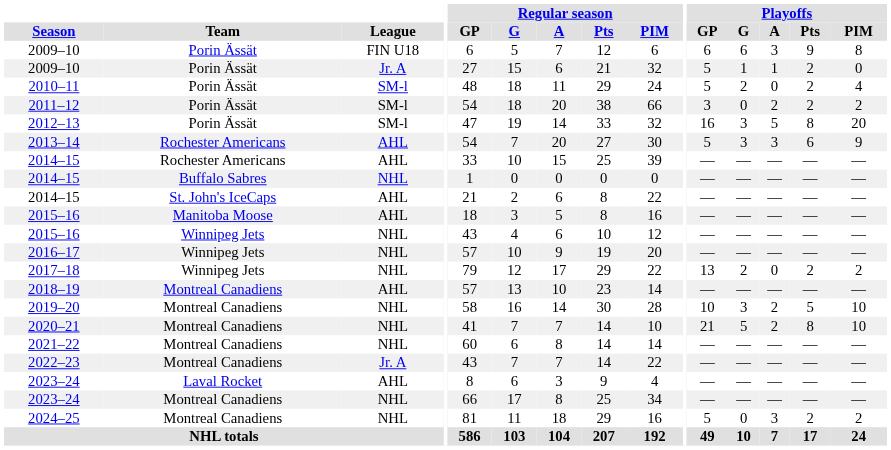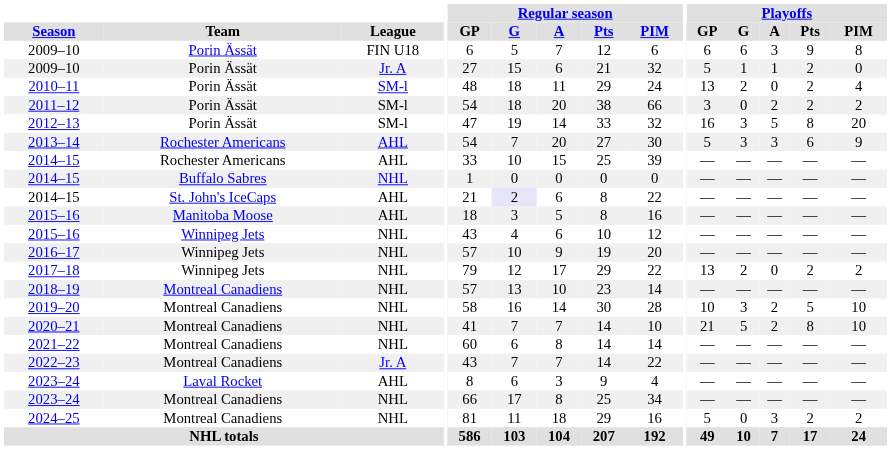 <table border="0" cellpadding="1" cellspacing="0" style="text-align:center; width:60em;">
 <tr bgcolor="#e0e0e0">
 <th colspan="3" bgcolor="#ffffff"></th>
 <th rowspan="99" bgcolor="#ffffff"></th>
 <th colspan="5"><a href='#'>Regular season</a></th>
 <th rowspan="99" bgcolor="#ffffff"></th>
 <th colspan="5"><a href='#'>Playoffs</a></th>
 </tr>
 <tr bgcolor="#e0e0e0">
 <th><a href='#'>Season</a></th>
 <th>Team</th>
 <th>League</th>
 <th>GP</th>
 <th><a href='#'>G</a></th>
 <th><a href='#'>A</a></th>
 <th><a href='#'>Pts</a></th>
 <th><a href='#'>PIM</a></th>
 <th>GP</th>
 <th>G</th>
 <th>A</th>
 <th>Pts</th>
 <th>PIM</th>
 </tr>
 <tr>
 <td>2009–10</td>
 <td><a href='#'>Porin Ässät</a></td>
 <td>FIN U18</td>
 <td>6</td>
 <td>5</td>
 <td>7</td>
 <td>12</td>
 <td>6</td>
 <td>6</td>
 <td>6</td>
 <td>3</td>
 <td>9</td>
 <td>8</td>
 </tr>
 <tr bgcolor="#f0f0f0">
 <td>2009–10</td>
 <td>Porin Ässät</td>
 <td><a href='#'>Jr. A</a></td>
 <td>27</td>
 <td>15</td>
 <td>6</td>
 <td>21</td>
 <td>32</td>
 <td>5</td>
 <td>1</td>
 <td>1</td>
 <td>2</td>
 <td>0</td>
 </tr>
 <tr>
 <td><a href='#'>2010–11</a></td>
 <td>Porin Ässät</td>
 <td><a href='#'>SM-l</a></td>
 <td>48</td>
 <td>18</td>
 <td>11</td>
 <td>29</td>
 <td>24</td>
-<td>5</td>
+<td>13</td>
 <td>2</td>
 <td>0</td>
 <td>2</td>
 <td>4</td>
 </tr>
 <tr bgcolor="#f0f0f0">
 <td><a href='#'>2011–12</a></td>
 <td>Porin Ässät</td>
 <td>SM-l</td>
 <td>54</td>
 <td>18</td>
 <td>20</td>
 <td>38</td>
 <td>66</td>
 <td>3</td>
 <td>0</td>
 <td>2</td>
 <td>2</td>
 <td>2</td>
 </tr>
 <tr>
 <td><a href='#'>2012–13</a></td>
 <td>Porin Ässät</td>
 <td>SM-l</td>
 <td>47</td>
 <td>19</td>
 <td>14</td>
 <td>33</td>
 <td>32</td>
 <td>16</td>
 <td>3</td>
 <td>5</td>
 <td>8</td>
 <td>20</td>
 </tr>
 <tr bgcolor="#f0f0f0">
 <td><a href='#'>2013–14</a></td>
 <td><a href='#'>Rochester Americans</a></td>
 <td><a href='#'>AHL</a></td>
 <td>54</td>
 <td>7</td>
 <td>20</td>
 <td>27</td>
 <td>30</td>
 <td>5</td>
 <td>3</td>
 <td>3</td>
 <td>6</td>
 <td>9</td>
 </tr>
 <tr>
 <td><a href='#'>2014–15</a></td>
 <td>Rochester Americans</td>
 <td>AHL</td>
 <td>33</td>
 <td>10</td>
 <td>15</td>
 <td>25</td>
 <td>39</td>
 <td>—</td>
 <td>—</td>
 <td>—</td>
 <td>—</td>
 <td>—</td>
 </tr>
 <tr bgcolor="#f0f0f0">
 <td><a href='#'>2014–15</a></td>
 <td><a href='#'>Buffalo Sabres</a></td>
 <td><a href='#'>NHL</a></td>
 <td>1</td>
 <td>0</td>
 <td>0</td>
 <td>0</td>
 <td>0</td>
 <td>—</td>
 <td>—</td>
 <td>—</td>
 <td>—</td>
 <td>—</td>
 </tr>
 <tr>
 <td>2014–15</td>
 <td><a href='#'>St. John's IceCaps</a></td>
 <td>AHL</td>
 <td>21</td>
-<td>2</td>
+<td style="background: lavender;">2</td>
 <td>6</td>
 <td>8</td>
 <td>22</td>
 <td>—</td>
 <td>—</td>
 <td>—</td>
 <td>—</td>
 <td>—</td>
 </tr>
 <tr bgcolor="#f0f0f0">
 <td><a href='#'>2015–16</a></td>
 <td><a href='#'>Manitoba Moose</a></td>
 <td>AHL</td>
 <td>18</td>
 <td>3</td>
 <td>5</td>
 <td>8</td>
 <td>16</td>
 <td>—</td>
 <td>—</td>
 <td>—</td>
 <td>—</td>
 <td>—</td>
 </tr>
 <tr>
 <td><a href='#'>2015–16</a></td>
 <td><a href='#'>Winnipeg Jets</a></td>
 <td>NHL</td>
 <td>43</td>
 <td>4</td>
 <td>6</td>
 <td>10</td>
 <td>12</td>
 <td>—</td>
 <td>—</td>
 <td>—</td>
 <td>—</td>
 <td>—</td>
 </tr>
 <tr bgcolor="#f0f0f0">
 <td><a href='#'>2016–17</a></td>
 <td>Winnipeg Jets</td>
 <td>NHL</td>
 <td>57</td>
 <td>10</td>
 <td>9</td>
 <td>19</td>
 <td>20</td>
 <td>—</td>
 <td>—</td>
 <td>—</td>
 <td>—</td>
 <td>—</td>
 </tr>
 <tr>
 <td><a href='#'>2017–18</a></td>
 <td>Winnipeg Jets</td>
 <td>NHL</td>
 <td>79</td>
 <td>12</td>
 <td>17</td>
 <td>29</td>
 <td>22</td>
 <td>13</td>
 <td>2</td>
 <td>0</td>
 <td>2</td>
 <td>2</td>
 </tr>
 <tr bgcolor="#f0f0f0">
 <td><a href='#'>2018–19</a></td>
 <td><a href='#'>Montreal Canadiens</a></td>
-<td>AHL</td>
+<td>NHL</td>
 <td>57</td>
 <td>13</td>
 <td>10</td>
 <td>23</td>
 <td>14</td>
 <td>—</td>
 <td>—</td>
 <td>—</td>
 <td>—</td>
 <td>—</td>
 </tr>
 <tr>
 <td><a href='#'>2019–20</a></td>
 <td>Montreal Canadiens</td>
 <td>NHL</td>
 <td>58</td>
 <td>16</td>
 <td>14</td>
 <td>30</td>
 <td>28</td>
 <td>10</td>
 <td>3</td>
 <td>2</td>
 <td>5</td>
 <td>10</td>
 </tr>
 <tr bgcolor="#f0f0f0">
 <td><a href='#'>2020–21</a></td>
 <td>Montreal Canadiens</td>
 <td>NHL</td>
 <td>41</td>
 <td>7</td>
 <td>7</td>
 <td>14</td>
 <td>10</td>
 <td>21</td>
 <td>5</td>
 <td>2</td>
 <td>8</td>
 <td>10</td>
 </tr>
 <tr>
 <td><a href='#'>2021–22</a></td>
 <td>Montreal Canadiens</td>
 <td>NHL</td>
 <td>60</td>
 <td>6</td>
 <td>8</td>
 <td>14</td>
 <td>14</td>
 <td>—</td>
 <td>—</td>
 <td>—</td>
 <td>—</td>
 <td>—</td>
 </tr>
 <tr bgcolor="#f0f0f0">
 <td><a href='#'>2022–23</a></td>
 <td>Montreal Canadiens</td>
 <td><a href='#'>Jr. A</a></td>
 <td>43</td>
 <td>7</td>
 <td>7</td>
 <td>14</td>
 <td>22</td>
 <td>—</td>
 <td>—</td>
 <td>—</td>
 <td>—</td>
 <td>—</td>
 </tr>
 <tr>
 <td><a href='#'>2023–24</a></td>
 <td><a href='#'>Laval Rocket</a></td>
 <td>AHL</td>
 <td>8</td>
 <td>6</td>
 <td>3</td>
 <td>9</td>
 <td>4</td>
 <td>—</td>
 <td>—</td>
 <td>—</td>
 <td>—</td>
 <td>—</td>
 </tr>
 <tr bgcolor="#f0f0f0">
 <td><a href='#'>2023–24</a></td>
 <td>Montreal Canadiens</td>
 <td>NHL</td>
 <td>66</td>
 <td>17</td>
 <td>8</td>
 <td>25</td>
 <td>34</td>
 <td>—</td>
 <td>—</td>
 <td>—</td>
 <td>—</td>
 <td>—</td>
 </tr>
 <tr>
 <td><a href='#'>2024–25</a></td>
 <td>Montreal Canadiens</td>
 <td>NHL</td>
 <td>81</td>
 <td>11</td>
 <td>18</td>
 <td>29</td>
 <td>16</td>
 <td>5</td>
 <td>0</td>
 <td>3</td>
 <td>2</td>
 <td>2</td>
 </tr>
 <tr bgcolor="#e0e0e0">
 <th colspan="3">NHL totals</th>
 <th>586</th>
 <th>103</th>
 <th>104</th>
 <th>207</th>
 <th>192</th>
 <th>49</th>
 <th>10</th>
 <th>7</th>
 <th>17</th>
 <th>24</th>
 </tr>
 </table>
